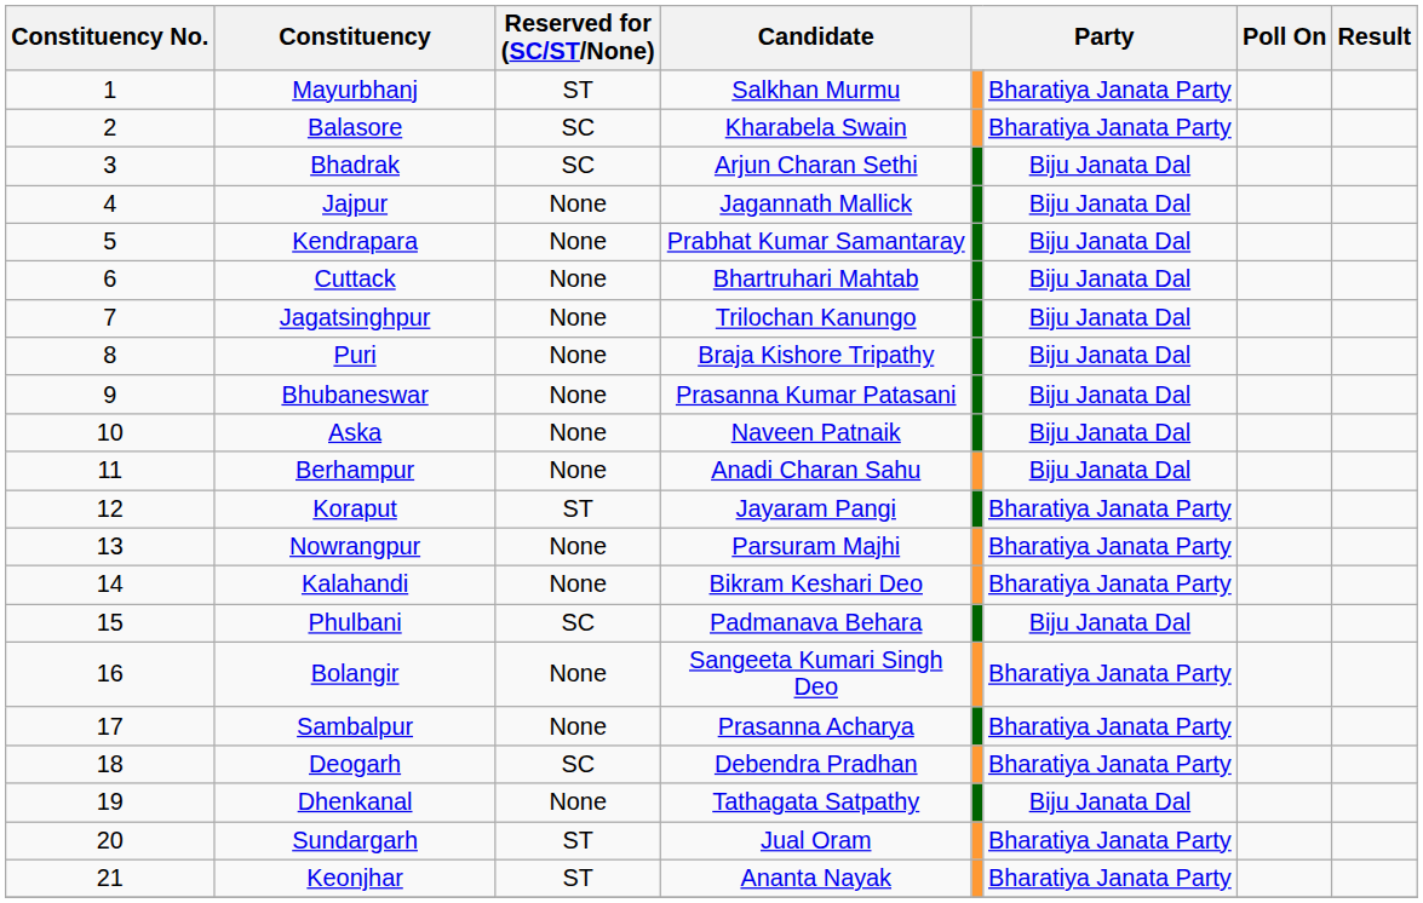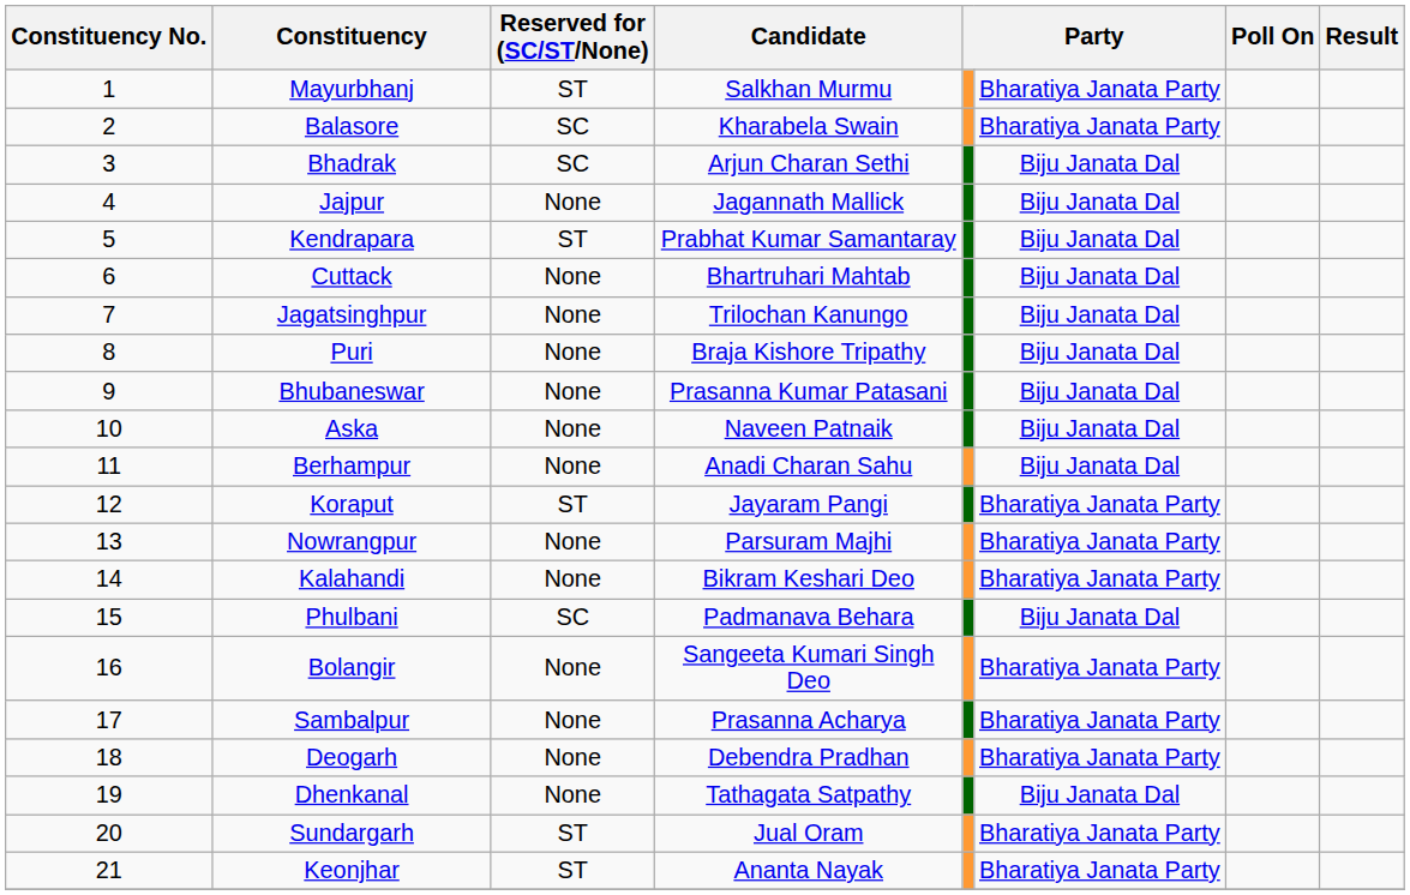 <table class="wikitable sortable" style="text-align:center">
 <tr>
 <th>Constituency No.</th>
 <th style="width:180px;">Constituency</th>
 <th>Reserved for<br>(<a href='#'>SC/ST</a>/None)</th>
 <th style="width:200px;">Candidate</th>
 <th colspan="2">Party</th>
 <th>Poll On</th>
 <th>Result</th>
 </tr>
 <tr>
 <td>1</td>
 <td><a href='#'>Mayurbhanj</a></td>
 <td>ST</td>
 <td><a href='#'>Salkhan Murmu</a></td>
 <td bgcolor=#FF9933></td>
 <td><a href='#'>Bharatiya Janata Party</a></td>
 <td></td>
 <td></td>
 </tr>
 <tr>
 <td>2</td>
 <td><a href='#'>Balasore</a></td>
 <td>SC</td>
 <td><a href='#'>Kharabela Swain</a></td>
 <td bgcolor=#FF9933></td>
 <td><a href='#'>Bharatiya Janata Party</a></td>
 <td></td>
 <td></td>
 </tr>
 <tr>
 <td>3</td>
 <td><a href='#'>Bhadrak</a></td>
 <td>SC</td>
 <td><a href='#'>Arjun Charan Sethi</a></td>
 <td bgcolor=#006400></td>
 <td><a href='#'>Biju Janata Dal</a></td>
 <td></td>
 <td></td>
 </tr>
 <tr>
 <td>4</td>
 <td><a href='#'>Jajpur</a></td>
 <td>None</td>
 <td><a href='#'>Jagannath Mallick</a></td>
 <td bgcolor=#006400></td>
 <td><a href='#'>Biju Janata Dal</a></td>
 <td></td>
 <td></td>
 </tr>
 <tr>
 <td>5</td>
 <td><a href='#'>Kendrapara</a></td>
-<td>None</td>
+<td>ST</td>
 <td><a href='#'>Prabhat Kumar Samantaray</a></td>
 <td bgcolor=#006400></td>
 <td><a href='#'>Biju Janata Dal</a></td>
 <td></td>
 <td></td>
 </tr>
 <tr>
 <td>6</td>
 <td><a href='#'>Cuttack</a></td>
 <td>None</td>
 <td><a href='#'>Bhartruhari Mahtab</a></td>
 <td bgcolor=#006400></td>
 <td><a href='#'>Biju Janata Dal</a></td>
 <td></td>
 <td></td>
 </tr>
 <tr>
 <td>7</td>
 <td><a href='#'>Jagatsinghpur</a></td>
 <td>None</td>
 <td><a href='#'>Trilochan Kanungo</a></td>
 <td bgcolor=#006400></td>
 <td><a href='#'>Biju Janata Dal</a></td>
 <td></td>
 <td></td>
 </tr>
 <tr>
 <td>8</td>
 <td><a href='#'>Puri</a></td>
 <td>None</td>
 <td><a href='#'>Braja Kishore Tripathy</a></td>
 <td bgcolor=#006400></td>
 <td><a href='#'>Biju Janata Dal</a></td>
 <td></td>
 <td></td>
 </tr>
 <tr>
 <td>9</td>
 <td><a href='#'>Bhubaneswar</a></td>
 <td>None</td>
 <td><a href='#'>Prasanna Kumar Patasani</a></td>
 <td bgcolor=#006400></td>
 <td><a href='#'>Biju Janata Dal</a></td>
 <td></td>
 <td></td>
 </tr>
 <tr>
 <td>10</td>
 <td><a href='#'>Aska</a></td>
 <td>None</td>
 <td><a href='#'>Naveen Patnaik</a></td>
 <td bgcolor=#006400></td>
 <td><a href='#'>Biju Janata Dal</a></td>
 <td></td>
 <td></td>
 </tr>
 <tr>
 <td>11</td>
 <td><a href='#'>Berhampur</a></td>
 <td>None</td>
 <td><a href='#'>Anadi Charan Sahu</a></td>
 <td bgcolor=#FF9933></td>
 <td><a href='#'>Biju Janata Dal</a></td>
 <td></td>
 <td></td>
 </tr>
 <tr>
 <td>12</td>
 <td><a href='#'>Koraput</a></td>
 <td>ST</td>
 <td><a href='#'>Jayaram Pangi</a></td>
 <td bgcolor=#006400></td>
 <td><a href='#'>Bharatiya Janata Party</a></td>
 <td></td>
 <td></td>
 </tr>
 <tr>
 <td>13</td>
 <td><a href='#'>Nowrangpur</a></td>
 <td>None</td>
 <td><a href='#'>Parsuram Majhi</a></td>
 <td bgcolor=#FF9933></td>
 <td><a href='#'>Bharatiya Janata Party</a></td>
 <td></td>
 <td></td>
 </tr>
 <tr>
 <td>14</td>
 <td><a href='#'>Kalahandi</a></td>
 <td>None</td>
 <td><a href='#'>Bikram Keshari Deo</a></td>
 <td bgcolor=#FF9933></td>
 <td><a href='#'>Bharatiya Janata Party</a></td>
 <td></td>
 <td></td>
 </tr>
 <tr>
 <td>15</td>
 <td><a href='#'>Phulbani</a></td>
 <td>SC</td>
 <td><a href='#'>Padmanava Behara</a></td>
 <td bgcolor=#006400></td>
 <td><a href='#'>Biju Janata Dal</a></td>
 <td></td>
 <td></td>
 </tr>
 <tr>
 <td>16</td>
 <td><a href='#'>Bolangir</a></td>
 <td>None</td>
 <td><a href='#'>Sangeeta Kumari Singh Deo</a></td>
 <td bgcolor=#FF9933></td>
 <td><a href='#'>Bharatiya Janata Party</a></td>
 <td></td>
 <td></td>
 </tr>
 <tr>
 <td>17</td>
 <td><a href='#'>Sambalpur</a></td>
 <td>None</td>
 <td><a href='#'>Prasanna Acharya</a></td>
 <td bgcolor=#006400></td>
 <td><a href='#'>Bharatiya Janata Party</a></td>
 <td></td>
 <td></td>
 </tr>
 <tr>
 <td>18</td>
 <td><a href='#'>Deogarh</a></td>
-<td>SC</td>
+<td>None</td>
 <td><a href='#'>Debendra Pradhan</a></td>
 <td bgcolor=#FF9933></td>
 <td><a href='#'>Bharatiya Janata Party</a></td>
 <td></td>
 <td></td>
 </tr>
 <tr>
 <td>19</td>
 <td><a href='#'>Dhenkanal</a></td>
 <td>None</td>
 <td><a href='#'>Tathagata Satpathy</a></td>
 <td bgcolor=#006400></td>
 <td><a href='#'>Biju Janata Dal</a></td>
 <td></td>
 <td></td>
 </tr>
 <tr>
 <td>20</td>
 <td><a href='#'>Sundargarh</a></td>
 <td>ST</td>
 <td><a href='#'>Jual Oram</a></td>
 <td bgcolor=#FF9933></td>
 <td><a href='#'>Bharatiya Janata Party</a></td>
 <td></td>
 <td></td>
 </tr>
 <tr>
 <td>21</td>
 <td><a href='#'>Keonjhar</a></td>
 <td>ST</td>
 <td><a href='#'>Ananta Nayak</a></td>
 <td bgcolor=#FF9933></td>
 <td><a href='#'>Bharatiya Janata Party</a></td>
 <td></td>
 <td></td>
 </tr>
 <tr>
 </tr>
 </table>
